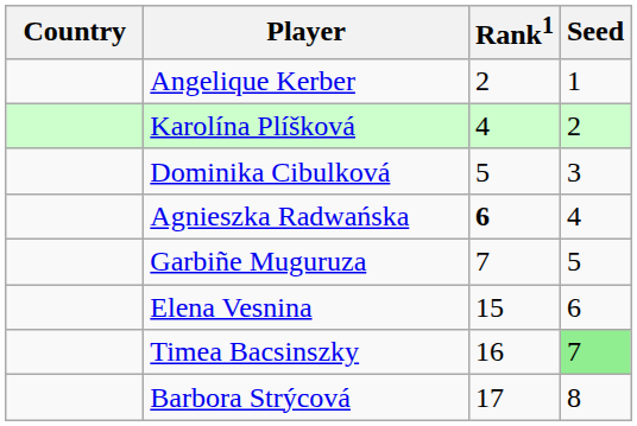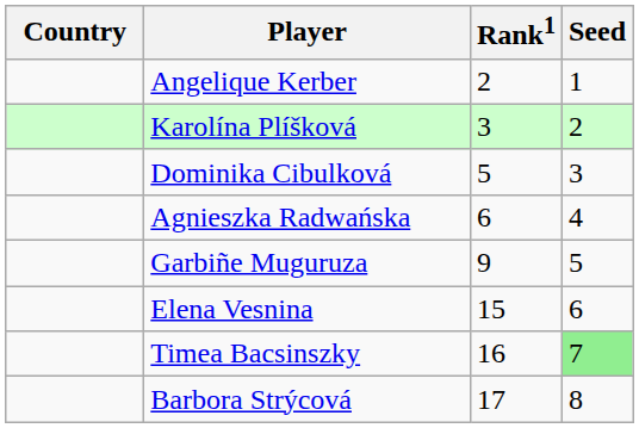 <table class="sortable wikitable">
 <tr>
 <th width="70">Country</th>
 <th width="175">Player</th>
 <th>Rank<sup>1</sup></th>
 <th>Seed</th>
 </tr>
 <tr>
 <td></td>
 <td><a href='#'>Angelique Kerber</a></td>
 <td>2</td>
 <td>1</td>
 </tr>
 <tr style="background:#cfc;">
 <td></td>
 <td><a href='#'>Karolína Plíšková</a></td>
-<td>4</td>
+<td>3</td>
 <td>2</td>
 </tr>
 <tr>
 <td></td>
 <td><a href='#'>Dominika Cibulková</a></td>
 <td>5</td>
 <td>3</td>
 </tr>
 <tr>
 <td></td>
 <td><a href='#'>Agnieszka Radwańska</a></td>
-<td><strong>6</strong></td>
+<td>6</td>
 <td>4</td>
 </tr>
 <tr>
 <td></td>
 <td><a href='#'>Garbiñe Muguruza</a></td>
-<td>7</td>
+<td>9</td>
 <td>5</td>
 </tr>
 <tr>
 <td></td>
 <td><a href='#'>Elena Vesnina</a></td>
 <td>15</td>
 <td>6</td>
 </tr>
 <tr>
 <td></td>
 <td><a href='#'>Timea Bacsinszky</a></td>
 <td>16</td>
 <td style="background: lightgreen;">7</td>
 </tr>
 <tr>
 <td></td>
 <td><a href='#'>Barbora Strýcová</a></td>
 <td>17</td>
 <td>8</td>
 </tr>
 </table>
